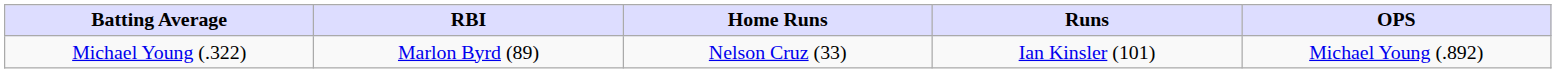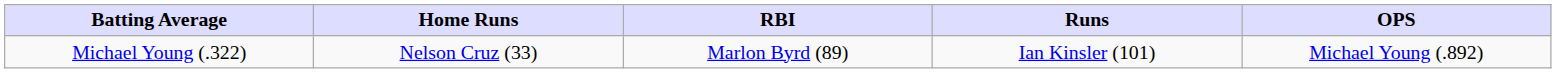 <table class="wikitable" |->
 <tr>
 <th style="background:#ddf; width:10%;">Batting Average</th>
+<th style="background:#ddf; width:10%;">Home Runs</th>
 <th style="background:#ddf; width:10%;">RBI</th>
-<th style="background:#ddf; width:10%;">Home Runs</th>
 <th style="background:#ddf; width:10%;">Runs</th>
 <th style="background:#ddf; width:10%;">OPS</th>
 </tr>
 <tr align=center>
 <td><a href='#'>Michael Young</a> (.322)</td>
+<td><a href='#'>Nelson Cruz</a> (33)</td>
 <td><a href='#'>Marlon Byrd</a> (89)</td>
-<td><a href='#'>Nelson Cruz</a> (33)</td>
 <td><a href='#'>Ian Kinsler</a> (101)</td>
 <td><a href='#'>Michael Young</a> (.892)</td>
 </tr>
 </table>
